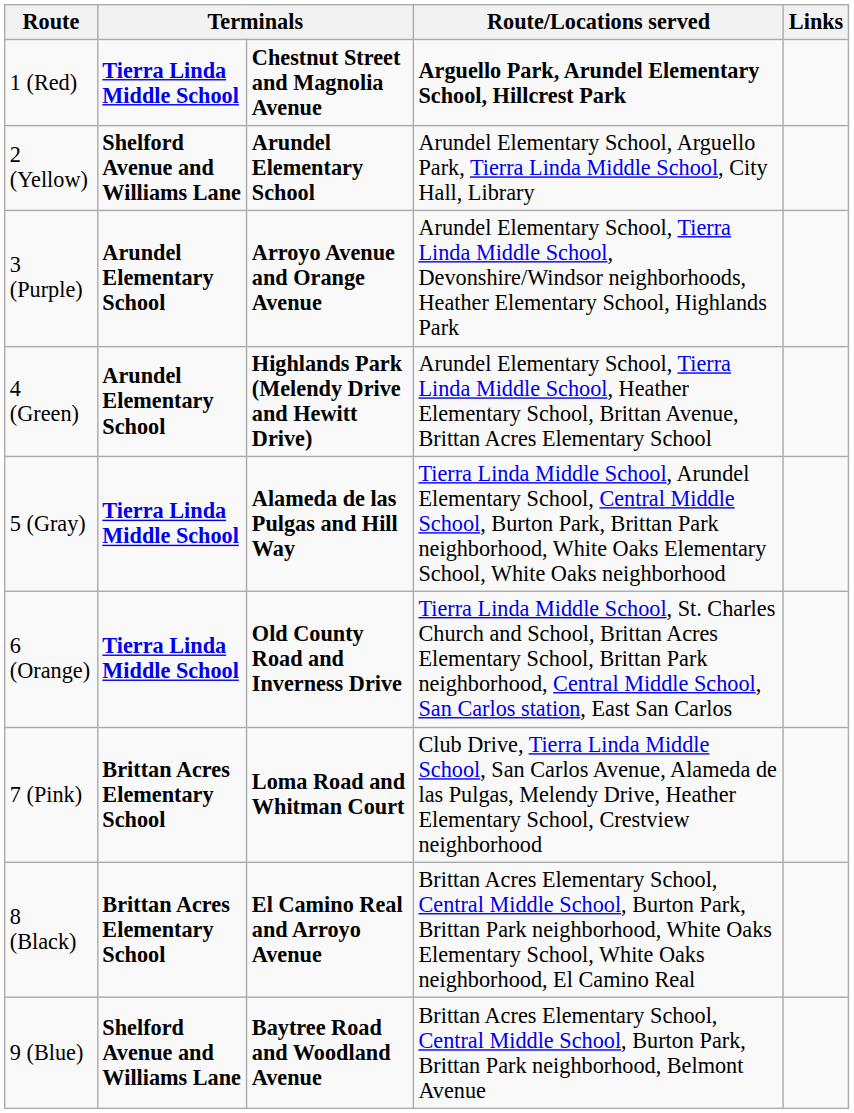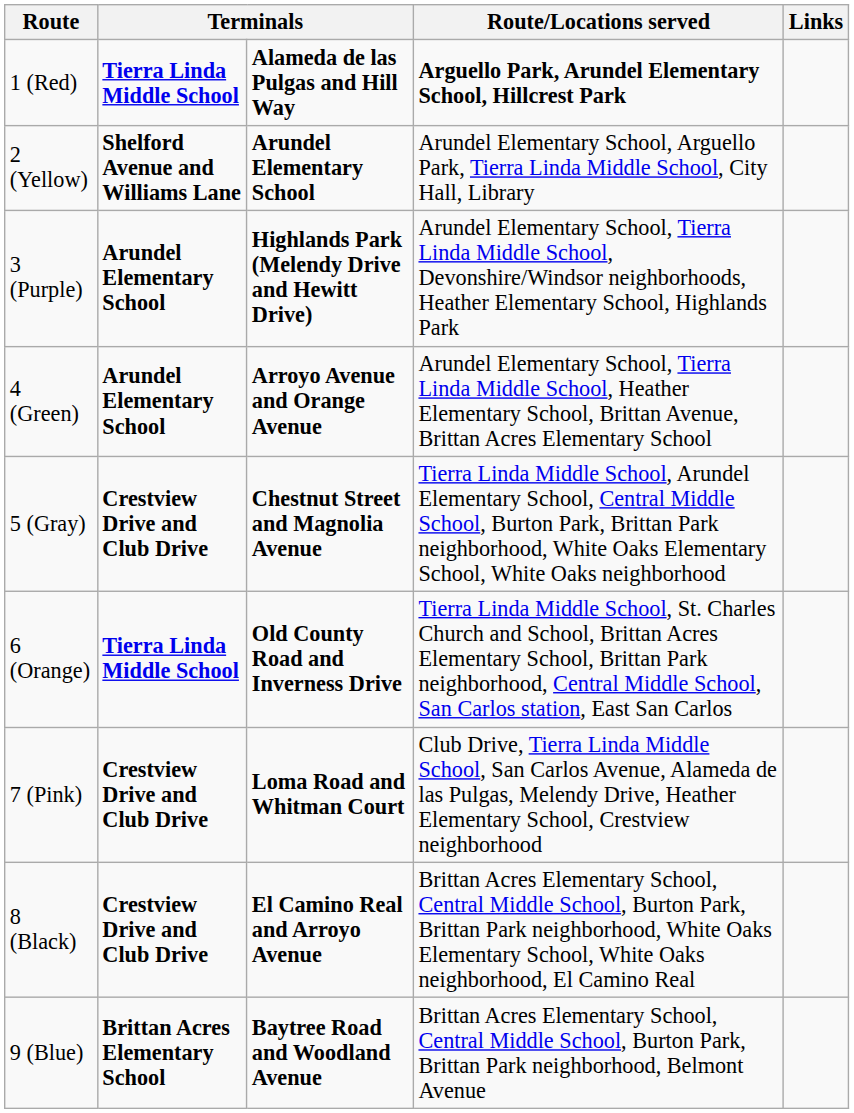 <table class="wikitable">
 <tr>
 <th>Route</th>
 <th colspan="2">Terminals</th>
 <th>Route/Locations served</th>
 <th>Links</th>
 </tr>
 <tr>
 <td>1 (Red)</td>
 <td><strong><a href='#'>Tierra Linda Middle School</a></strong></td>
-<td><strong>Chestnut Street and Magnolia Avenue</strong></td>
+<td><strong>Alameda de las Pulgas and Hill Way</strong></td>
 <td><strong>Arguello Park, Arundel Elementary School, Hillcrest Park</strong></td>
 <td></td>
 </tr>
 <tr>
 <td>2 (Yellow)</td>
 <td><strong>Shelford Avenue and Williams Lane</strong></td>
 <td><strong>Arundel Elementary School</strong></td>
 <td>Arundel Elementary School, Arguello Park, <a href='#'>Tierra Linda Middle School</a>, City Hall, Library</td>
 <td></td>
 </tr>
 <tr>
 <td>3 (Purple)</td>
 <td><strong>Arundel Elementary School</strong></td>
-<td><strong>Arroyo Avenue and Orange Avenue</strong></td>
+<td><strong>Highlands Park</strong> <strong>(Melendy Drive and Hewitt Drive)</strong></td>
 <td>Arundel Elementary School, <a href='#'>Tierra Linda Middle School</a>, Devonshire/Windsor neighborhoods, Heather Elementary School, Highlands Park</td>
 <td></td>
 </tr>
 <tr>
 <td>4 (Green)</td>
 <td><strong>Arundel Elementary School</strong></td>
-<td><strong>Highlands Park</strong> <strong>(Melendy Drive and Hewitt Drive)</strong></td>
+<td><strong>Arroyo Avenue and Orange Avenue</strong></td>
 <td>Arundel Elementary School, <a href='#'>Tierra Linda Middle School</a>, Heather Elementary School, Brittan Avenue, Brittan Acres Elementary School</td>
 <td></td>
 </tr>
 <tr>
 <td>5 (Gray)</td>
-<td><strong><a href='#'>Tierra Linda Middle School</a></strong></td>
-<td><strong>Alameda de las Pulgas and Hill Way</strong></td>
+<td><strong>Crestview Drive and Club Drive</strong></td>
+<td><strong>Chestnut Street and Magnolia Avenue</strong></td>
 <td><a href='#'>Tierra Linda Middle School</a>, Arundel Elementary School, <a href='#'>Central Middle School</a>, Burton Park, Brittan Park neighborhood, White Oaks Elementary School, White Oaks neighborhood</td>
 <td></td>
 </tr>
 <tr>
 <td>6 (Orange)</td>
 <td><strong><a href='#'>Tierra Linda Middle School</a></strong></td>
 <td><strong>Old County Road and Inverness Drive</strong></td>
 <td><a href='#'>Tierra Linda Middle School</a>, St. Charles Church and School, Brittan Acres Elementary School, Brittan Park neighborhood, <a href='#'>Central Middle School</a>, <a href='#'>San Carlos station</a>, East San Carlos</td>
 <td></td>
 </tr>
 <tr>
 <td>7 (Pink)</td>
-<td><strong>Brittan Acres Elementary School</strong></td>
+<td><strong>Crestview Drive and Club Drive</strong></td>
 <td><strong>Loma Road and Whitman Court</strong></td>
 <td>Club Drive, <a href='#'>Tierra Linda Middle School</a>, San Carlos Avenue, Alameda de las Pulgas, Melendy Drive, Heather Elementary School, Crestview neighborhood</td>
 <td></td>
 </tr>
 <tr>
 <td>8 (Black)</td>
-<td><strong>Brittan Acres Elementary School</strong></td>
+<td><strong>Crestview Drive and Club Drive</strong></td>
 <td><strong>El Camino Real and Arroyo Avenue</strong></td>
 <td>Brittan Acres Elementary School, <a href='#'>Central Middle School</a>, Burton Park, Brittan Park neighborhood, White Oaks Elementary School, White Oaks neighborhood, El Camino Real</td>
 <td></td>
 </tr>
 <tr>
 <td>9 (Blue)</td>
-<td><strong>Shelford Avenue and Williams Lane</strong></td>
+<td><strong>Brittan Acres Elementary School</strong></td>
 <td><strong>Baytree Road and Woodland Avenue</strong></td>
 <td>Brittan Acres Elementary School, <a href='#'>Central Middle School</a>, Burton Park, Brittan Park neighborhood, Belmont Avenue</td>
 <td></td>
 </tr>
 </table>
